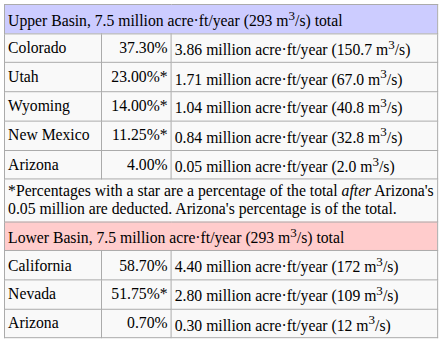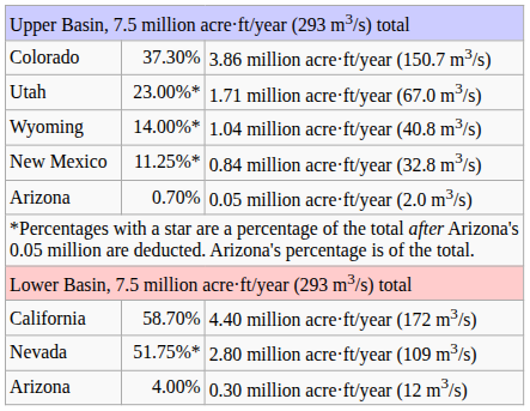 <table class="wikitable">
 <tr>
 <td colspan="4" style="background:#ccf;">Upper Basin, 7.5 million acre·ft/year (293 m<sup>3</sup>/s) total</td>
 </tr>
 <tr>
 <td>Colorado</td>
 <td align="right">37.30%</td>
 <td>3.86 million acre·ft/year (150.7 m<sup>3</sup>/s)</td>
 </tr>
 <tr>
 <td>Utah</td>
 <td align="right">23.00%*</td>
 <td>1.71 million acre·ft/year (67.0 m<sup>3</sup>/s)</td>
 </tr>
 <tr>
 <td>Wyoming</td>
 <td align="right">14.00%*</td>
 <td>1.04 million acre·ft/year (40.8 m<sup>3</sup>/s)</td>
 </tr>
 <tr>
 <td>New Mexico</td>
 <td align="right">11.25%*</td>
 <td>0.84 million acre·ft/year (32.8 m<sup>3</sup>/s)</td>
 </tr>
 <tr>
 <td>Arizona</td>
-<td align="right">4.00%</td>
+<td align="right">0.70%</td>
 <td>0.05 million acre·ft/year (2.0 m<sup>3</sup>/s)</td>
 </tr>
 <tr>
 <td colspan="4">*Percentages with a star are a percentage of the total <em>after</em> Arizona's<br> 0.05 million are deducted. Arizona's percentage is of the total.</td>
 </tr>
 <tr>
 <td colspan="4" style="background:#fcc;">Lower Basin, 7.5 million acre·ft/year (293 m<sup>3</sup>/s) total</td>
 </tr>
 <tr>
 <td>California</td>
 <td align="right">58.70%</td>
 <td>4.40 million acre·ft/year (172 m<sup>3</sup>/s)</td>
 </tr>
 <tr>
 <td>Nevada</td>
 <td align="right">51.75%*</td>
 <td>2.80 million acre·ft/year (109 m<sup>3</sup>/s)</td>
 </tr>
 <tr>
 <td>Arizona</td>
-<td align="right">0.70%</td>
+<td align="right">4.00%</td>
 <td>0.30 million acre·ft/year (12 m<sup>3</sup>/s)</td>
 </tr>
 </table>
